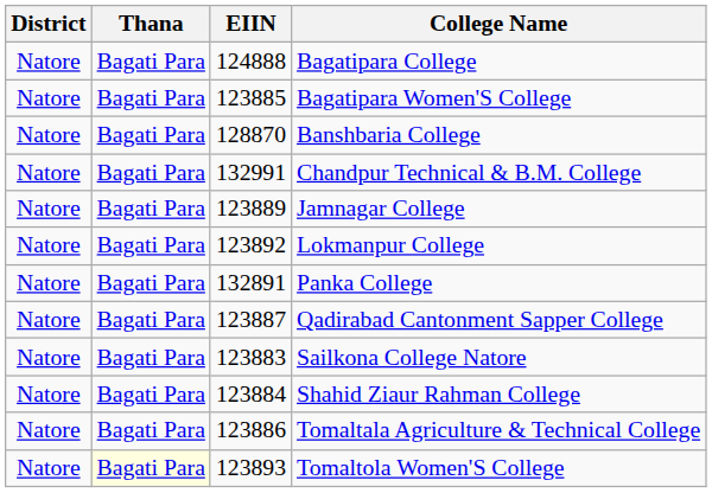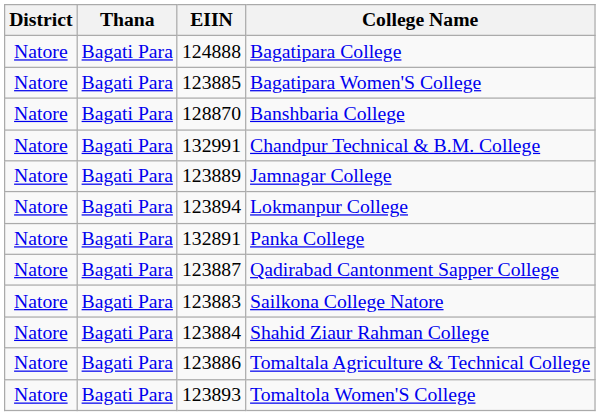 <table class="wikitable">
 <tr>
 <th style="text-align: center;">District</th>
 <th style="text-align: center;">Thana</th>
 <th style="text-align: center;">EIIN</th>
 <th style="text-align: center;">College Name</th>
 </tr>
 <tr>
 <td style="text-align: center;"><a href='#'>Natore</a></td>
 <td style="text-align: center;"><a href='#'>Bagati Para</a></td>
 <td style="text-align: center;">124888</td>
 <td><a href='#'>Bagatipara College</a></td>
 </tr>
 <tr>
 <td style="text-align: center;"><a href='#'>Natore</a></td>
 <td style="text-align: center;"><a href='#'>Bagati Para</a></td>
 <td style="text-align: center;">123885</td>
 <td><a href='#'>Bagatipara Women'S College</a></td>
 </tr>
 <tr>
 <td style="text-align: center;"><a href='#'>Natore</a></td>
 <td style="text-align: center;"><a href='#'>Bagati Para</a></td>
 <td style="text-align: center;">128870</td>
 <td><a href='#'>Banshbaria College</a></td>
 </tr>
 <tr>
 <td style="text-align: center;"><a href='#'>Natore</a></td>
 <td style="text-align: center;"><a href='#'>Bagati Para</a></td>
 <td style="text-align: center;">132991</td>
 <td><a href='#'>Chandpur Technical & B.M. College</a></td>
 </tr>
 <tr>
 <td style="text-align: center;"><a href='#'>Natore</a></td>
 <td style="text-align: center;"><a href='#'>Bagati Para</a></td>
 <td style="text-align: center;">123889</td>
 <td><a href='#'>Jamnagar College</a></td>
 </tr>
 <tr>
 <td style="text-align: center;"><a href='#'>Natore</a></td>
 <td style="text-align: center;"><a href='#'>Bagati Para</a></td>
-<td style="text-align: center;">123892</td>
+<td style="text-align: center;">123894</td>
 <td><a href='#'>Lokmanpur College</a></td>
 </tr>
 <tr>
 <td style="text-align: center;"><a href='#'>Natore</a></td>
 <td style="text-align: center;"><a href='#'>Bagati Para</a></td>
 <td style="text-align: center;">132891</td>
 <td><a href='#'>Panka College</a></td>
 </tr>
 <tr>
 <td style="text-align: center;"><a href='#'>Natore</a></td>
 <td style="text-align: center;"><a href='#'>Bagati Para</a></td>
 <td style="text-align: center;">123887</td>
 <td><a href='#'>Qadirabad Cantonment Sapper College</a></td>
 </tr>
 <tr>
 <td style="text-align: center;"><a href='#'>Natore</a></td>
 <td style="text-align: center;"><a href='#'>Bagati Para</a></td>
 <td style="text-align: center;">123883</td>
 <td><a href='#'>Sailkona College Natore</a></td>
 </tr>
 <tr>
 <td style="text-align: center;"><a href='#'>Natore</a></td>
 <td style="text-align: center;"><a href='#'>Bagati Para</a></td>
 <td style="text-align: center;">123884</td>
 <td><a href='#'>Shahid Ziaur Rahman College</a></td>
 </tr>
 <tr>
 <td style="text-align: center;"><a href='#'>Natore</a></td>
 <td style="text-align: center;"><a href='#'>Bagati Para</a></td>
 <td style="text-align: center;">123886</td>
 <td><a href='#'>Tomaltala Agriculture & Technical College</a></td>
 </tr>
 <tr>
 <td style="text-align: center;"><a href='#'>Natore</a></td>
-<td style="background: lightyellow; text-align: center;"><a href='#'>Bagati Para</a></td>
+<td style="text-align: center;"><a href='#'>Bagati Para</a></td>
 <td style="text-align: center;">123893</td>
 <td><a href='#'>Tomaltola Women'S College</a></td>
 </tr>
 </table>
